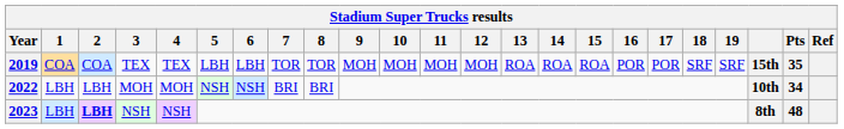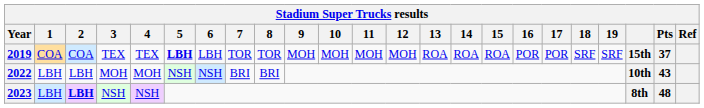 <table class="wikitable" style="text-align:center; font-size:80%">
 <tr>
 <th colspan=45><a href='#'>Stadium Super Trucks</a> results</th>
 </tr>
 <tr>
 <th>Year</th>
 <th>1</th>
 <th>2</th>
 <th>3</th>
 <th>4</th>
 <th>5</th>
 <th>6</th>
 <th>7</th>
 <th>8</th>
 <th>9</th>
 <th>10</th>
 <th>11</th>
 <th>12</th>
 <th>13</th>
 <th>14</th>
 <th>15</th>
 <th>16</th>
 <th>17</th>
 <th>18</th>
 <th>19</th>
 <th></th>
 <th>Pts</th>
 <th>Ref</th>
 </tr>
 <tr>
 <th><a href='#'>2019</a></th>
 <td style="background:#FFDF9F;"><a href='#'>COA</a><br></td>
 <td style="background:#CFEAFF;"><a href='#'>COA</a><br></td>
 <td><a href='#'>TEX</a></td>
 <td><a href='#'>TEX</a></td>
-<td><a href='#'>LBH</a></td>
+<td><strong><a href='#'>LBH</a></strong></td>
 <td><a href='#'>LBH</a></td>
 <td><a href='#'>TOR</a></td>
 <td><a href='#'>TOR</a></td>
 <td><a href='#'>MOH</a></td>
 <td><a href='#'>MOH</a></td>
 <td><a href='#'>MOH</a></td>
 <td><a href='#'>MOH</a></td>
 <td><a href='#'>ROA</a></td>
 <td><a href='#'>ROA</a></td>
 <td><a href='#'>ROA</a></td>
 <td><a href='#'>POR</a></td>
 <td><a href='#'>POR</a></td>
 <td><a href='#'>SRF</a></td>
 <td><a href='#'>SRF</a></td>
 <th>15th</th>
-<th>35</th>
+<th>37</th>
 <th></th>
 </tr>
 <tr>
 <th><a href='#'>2022</a></th>
 <td><a href='#'>LBH</a></td>
 <td><a href='#'>LBH</a></td>
 <td><a href='#'>MOH</a></td>
 <td><a href='#'>MOH</a></td>
 <td style="background:#DFFFDF;"><a href='#'>NSH</a><br></td>
 <td style="background:#CFEAFF;"><a href='#'>NSH</a><br></td>
 <td><a href='#'>BRI</a></td>
 <td><a href='#'>BRI</a></td>
 <td colspan=11></td>
 <th>10th</th>
-<th>34</th>
+<th>43</th>
 <th></th>
 </tr>
 <tr>
 <th><a href='#'>2023</a></th>
 <td style="background:#CFEAFF;"><a href='#'>LBH</a><br></td>
 <td style="background:#EFCFFF;"><strong><a href='#'>LBH</a><br></strong></td>
 <td style="background:#DFFFDF;"><a href='#'>NSH</a><br></td>
 <td style="background:#EFCFFF;"><a href='#'>NSH</a><br></td>
 <td colspan=15></td>
 <th>8th</th>
 <th>48</th>
 <th></th>
 </tr>
 </table>
